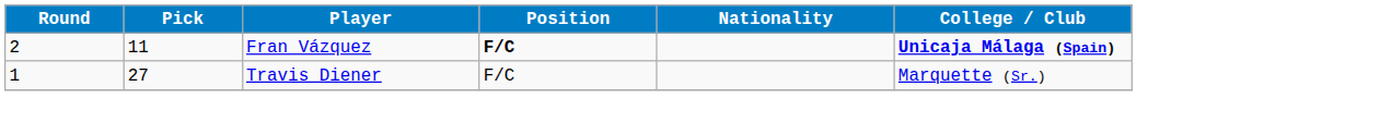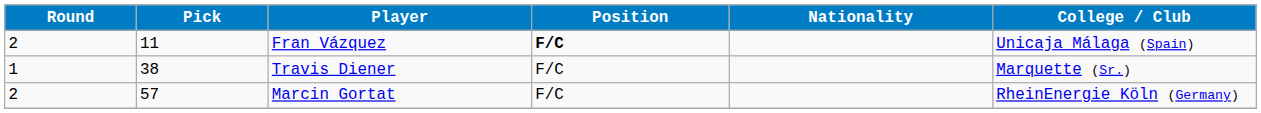 <table class="wikitable sortable sortable">
 <tr>
 <th style="background:#007CC5; color:#FFFFFF"  width="10%">Round</th>
 <th style="background:#007CC5; color:#FFFFFF"  width="10%">Pick</th>
 <th style="background:#007CC5; color:#FFFFFF"  width="20%">Player</th>
 <th style="background:#007CC5; color:#FFFFFF"  width="15%">Position</th>
 <th style="background:#007CC5; color:#FFFFFF"  width="20%">Nationality</th>
 <th style="background:#007CC5; color:#FFFFFF"  width="20%">College / Club</th>
 </tr>
 <tr>
 <td>2</td>
 <td>11</td>
 <td><a href='#'>Fran Vázquez</a></td>
 <td><strong>F/C</strong></td>
 <td></td>
-<td><strong><a href='#'>Unicaja Málaga</a> <small>(<a href='#'>Spain</a>)</small></strong></td>
+<td><a href='#'>Unicaja Málaga</a> <small>(<a href='#'>Spain</a>)</small></td>
 </tr>
 <tr>
 <td>1</td>
-<td>27</td>
+<td>38</td>
 <td><a href='#'>Travis Diener</a></td>
 <td>F/C</td>
 <td></td>
 <td><a href='#'>Marquette</a> <small>(<a href='#'>Sr.</a>)</small></td>
 </tr>
 <tr>
+<td>2</td>
+<td>57</td>
+<td><a href='#'>Marcin Gortat</a></td>
+<td>F/C</td>
+<td></td>
+<td><a href='#'>RheinEnergie Köln</a> <small>(<a href='#'>Germany</a>)</small></td>
+</tr>
+<tr>
 </tr>
 </table>
